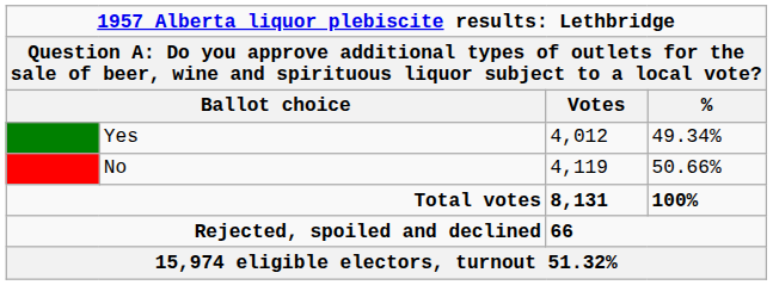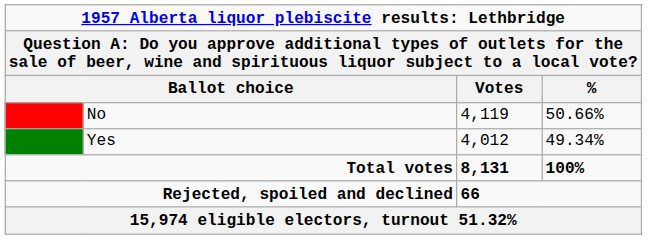 <table class="wikitable" align=right>
 <tr>
 <td colspan=4 align=center><strong><a href='#'>1957 Alberta liquor plebiscite</a> results: Lethbridge</strong></td>
 </tr>
 <tr>
 <th colspan=4>Question A: Do you approve additional types of outlets for the<br> sale of beer, wine and spirituous liquor subject to a local vote?</th>
 </tr>
 <tr>
 <th colspan=2>Ballot choice</th>
 <th>Votes</th>
 <th>%</th>
 </tr>
 <tr>
+<td bgcolor=red></td>
+<td>No</td>
+<td>4,119</td>
+<td>50.66%</td>
+</tr>
+<tr>
 <td bgcolor=green></td>
 <td>Yes</td>
 <td>4,012</td>
 <td>49.34%</td>
-</tr>
-<tr>
-<td bgcolor=red></td>
-<td>No</td>
-<td>4,119</td>
-<td>50.66%</td>
 </tr>
 <tr>
 <td align=right colspan=2><strong>Total votes</strong></td>
 <td><strong>8,131</strong></td>
 <td><strong>100%</strong></td>
 </tr>
 <tr>
 <td align=right colspan=2><strong>Rejected, spoiled and declined</strong></td>
 <td colspan=2><strong>66</strong></td>
 </tr>
 <tr>
 <th colspan=4>15,974 eligible electors, turnout 51.32%</th>
 </tr>
 </table>
